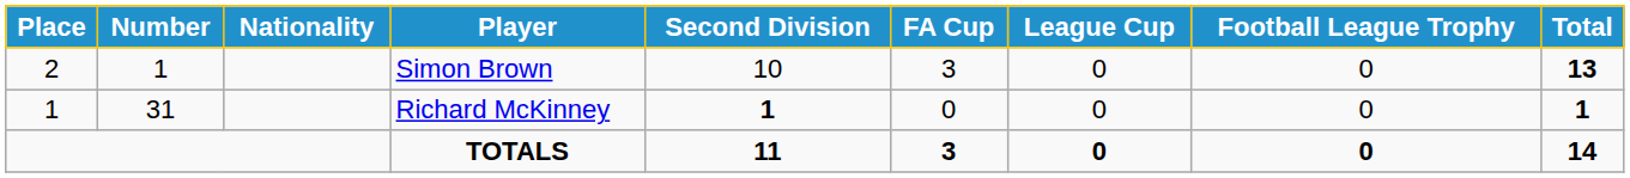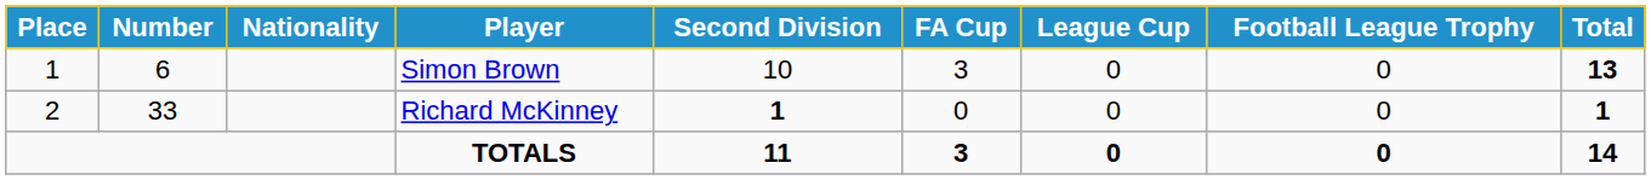 <table class="wikitable" style="text-align:center; font-size:90%; width:100%;">
 <tr>
 <th style="background:#2191CC; color:white; border:1px solid #F7C408; text-align:center;">Place</th>
 <th style="background:#2191CC; color:white; border:1px solid #F7C408; text-align:center;">Number</th>
 <th style="background:#2191CC; color:white; border:1px solid #F7C408; text-align:center;">Nationality</th>
 <th style="background:#2191CC; color:white; border:1px solid #F7C408; text-align:center;">Player</th>
 <th style="background:#2191CC; color:white; border:1px solid #F7C408; text-align:center;">Second Division</th>
 <th style="background:#2191CC; color:white; border:1px solid #F7C408; text-align:center;">FA Cup</th>
 <th style="background:#2191CC; color:white; border:1px solid #F7C408; text-align:center;">League Cup</th>
 <th style="background:#2191CC; color:white; border:1px solid #F7C408; text-align:center;">Football League Trophy</th>
 <th style="background:#2191CC; color:white; border:1px solid #F7C408; text-align:center;">Total</th>
 </tr>
 <tr>
-<td>2</td>
 <td>1</td>
+<td>6</td>
 <td></td>
 <td align="left"><a href='#'>Simon Brown</a></td>
 <td>10</td>
 <td>3</td>
 <td>0</td>
 <td>0</td>
 <td><strong>13</strong></td>
 </tr>
 <tr>
-<td>1</td>
-<td>31</td>
+<td>2</td>
+<td>33</td>
 <td></td>
 <td align="left"><a href='#'>Richard McKinney</a></td>
 <td><strong>1</strong></td>
 <td>0</td>
 <td>0</td>
 <td>0</td>
 <td><strong>1</strong></td>
 </tr>
 <tr>
 <td colspan="3"></td>
 <td><strong>TOTALS</strong></td>
 <td><strong>11</strong></td>
 <td><strong>3</strong></td>
 <td><strong>0</strong></td>
 <td><strong>0</strong></td>
 <td><strong>14</strong></td>
 </tr>
 </table>
